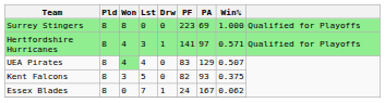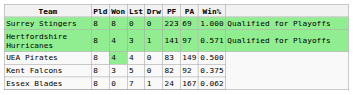 <table class="wikitable" width=65%">
 <tr>
 <th width=26%>Team</th>
 <th width=5%>Pld</th>
 <th width=5%>Won</th>
 <th width=5%>Lst</th>
 <th width=5%>Drw</th>
 <th width=5%>PF</th>
 <th width=5%>PA</th>
 <th width=6%>Win%</th>
 <th width=38%></th>
 </tr>
 <tr style="background:lightgreen">
 <td>Surrey Stingers</td>
 <td>8</td>
 <td>8</td>
 <td>0</td>
 <td>0</td>
 <td>223</td>
 <td>69</td>
 <td>1.000</td>
 <td>Qualified for Playoffs</td>
 </tr>
 <tr style="background:lightgreen">
 <td>Hertfordshire Hurricanes</td>
 <td>8</td>
 <td>4</td>
 <td>3</td>
 <td>1</td>
 <td>141</td>
 <td>97</td>
 <td>0.571</td>
 <td>Qualified for Playoffs</td>
 </tr>
 <tr>
 <td>UEA Pirates</td>
 <td>8</td>
 <td style="background: lightgreen;">4</td>
 <td>4</td>
 <td>0</td>
 <td>83</td>
-<td>129</td>
-<td>0.507</td>
+<td>149</td>
+<td>0.500</td>
 </tr>
 <tr>
 <td>Kent Falcons</td>
 <td>8</td>
 <td>3</td>
 <td>5</td>
 <td>0</td>
 <td>82</td>
-<td>93</td>
+<td>92</td>
 <td>0.375</td>
 </tr>
 <tr>
 <td>Essex Blades</td>
 <td>8</td>
 <td>0</td>
 <td>7</td>
 <td>1</td>
 <td>24</td>
 <td>167</td>
 <td>0.062</td>
 </tr>
 <tr>
 </tr>
 </table>
